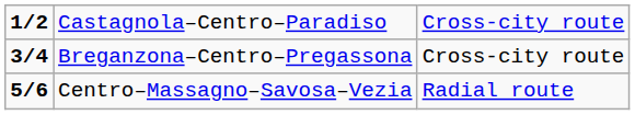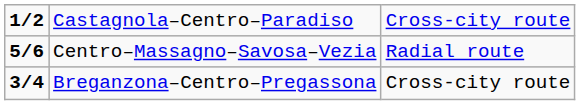 <table class="wikitable">
 <tr>
 <td><strong>1/2</strong></td>
 <td><a href='#'>Castagnola</a>–Centro–<a href='#'>Paradiso</a></td>
 <td><a href='#'>Cross-city route</a></td>
 </tr>
 <tr>
+<td><strong>5/6</strong></td>
+<td>Centro–<a href='#'>Massagno</a>–<a href='#'>Savosa</a>–<a href='#'>Vezia</a></td>
+<td><a href='#'>Radial route</a></td>
+</tr>
+<tr>
 <td><strong>3/4</strong></td>
 <td><a href='#'>Breganzona</a>–Centro–<a href='#'>Pregassona</a></td>
 <td>Cross-city route</td>
 </tr>
-<tr>
-<td><strong>5/6</strong></td>
-<td>Centro–<a href='#'>Massagno</a>–<a href='#'>Savosa</a>–<a href='#'>Vezia</a></td>
-<td><a href='#'>Radial route</a></td>
-</tr>
 </table>
